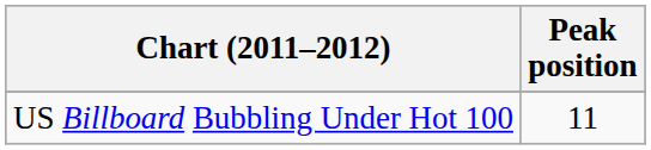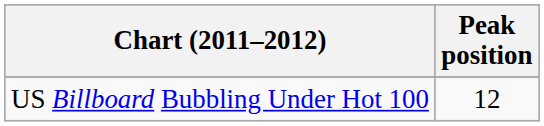 <table class="wikitable sortable">
 <tr>
 <th>Chart (2011–2012)</th>
 <th>Peak<br>position</th>
 </tr>
 <tr>
 </tr>
 <tr>
 <td>US <em><a href='#'>Billboard</a></em> <a href='#'>Bubbling Under Hot 100</a></td>
-<td align="center">11</td>
+<td align="center">12</td>
 </tr>
 </table>
